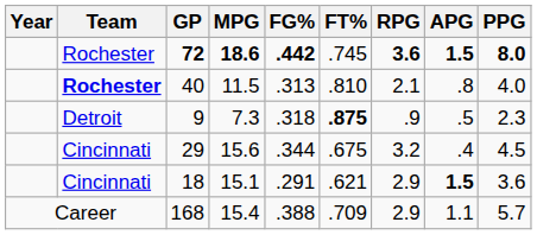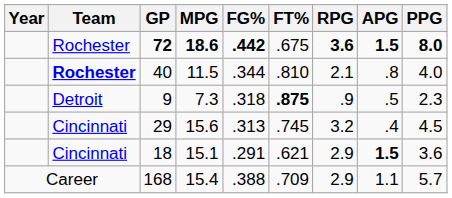 <table class="wikitable sortable" style="font-size:95%; text-align:right;">
 <tr>
 <th>Year</th>
 <th>Team</th>
 <th>GP</th>
 <th>MPG</th>
 <th>FG%</th>
 <th>FT%</th>
 <th>RPG</th>
 <th>APG</th>
 <th>PPG</th>
 </tr>
 <tr>
 <td style="text-align:left;"></td>
 <td style="text-align:left;"><a href='#'>Rochester</a></td>
 <td><strong>72</strong></td>
 <td><strong>18.6</strong></td>
 <td><strong>.442</strong></td>
-<td>.745</td>
+<td>.675</td>
 <td><strong>3.6</strong></td>
 <td><strong>1.5</strong></td>
 <td><strong>8.0</strong></td>
 </tr>
 <tr>
 <td style="text-align:left;"></td>
 <td style="text-align:left;"><strong><a href='#'>Rochester</a></strong></td>
 <td>40</td>
 <td>11.5</td>
-<td>.313</td>
+<td>.344</td>
 <td>.810</td>
 <td>2.1</td>
 <td>.8</td>
 <td>4.0</td>
 </tr>
 <tr>
 <td style="text-align:left;"></td>
 <td style="text-align:left;"><a href='#'>Detroit</a></td>
 <td>9</td>
 <td>7.3</td>
 <td>.318</td>
 <td><strong>.875</strong></td>
 <td>.9</td>
 <td>.5</td>
 <td>2.3</td>
 </tr>
 <tr>
 <td style="text-align:left;"></td>
 <td style="text-align:left;"><a href='#'>Cincinnati</a></td>
 <td>29</td>
 <td>15.6</td>
-<td>.344</td>
-<td>.675</td>
+<td>.313</td>
+<td>.745</td>
 <td>3.2</td>
 <td>.4</td>
 <td>4.5</td>
 </tr>
 <tr>
 <td style="text-align:left;"></td>
 <td style="text-align:left;"><a href='#'>Cincinnati</a></td>
 <td>18</td>
 <td>15.1</td>
 <td>.291</td>
 <td>.621</td>
 <td>2.9</td>
 <td><strong>1.5</strong></td>
 <td>3.6</td>
 </tr>
 <tr>
 <td colspan="2" style="text-align:center;">Career</td>
 <td>168</td>
 <td>15.4</td>
 <td>.388</td>
 <td>.709</td>
 <td>2.9</td>
 <td>1.1</td>
 <td>5.7</td>
 </tr>
 </table>
